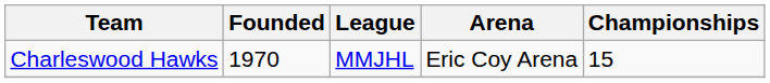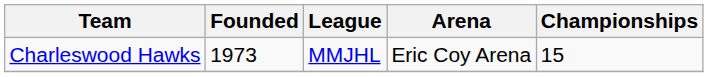 <table class="wikitable">
 <tr>
 <th>Team</th>
 <th>Founded</th>
 <th>League</th>
 <th>Arena</th>
 <th>Championships</th>
 </tr>
 <tr>
 <td><a href='#'>Charleswood Hawks</a></td>
-<td>1970</td>
+<td>1973</td>
 <td><a href='#'>MMJHL</a></td>
 <td>Eric Coy Arena</td>
 <td>15</td>
 </tr>
 <tr>
 </tr>
 </table>
